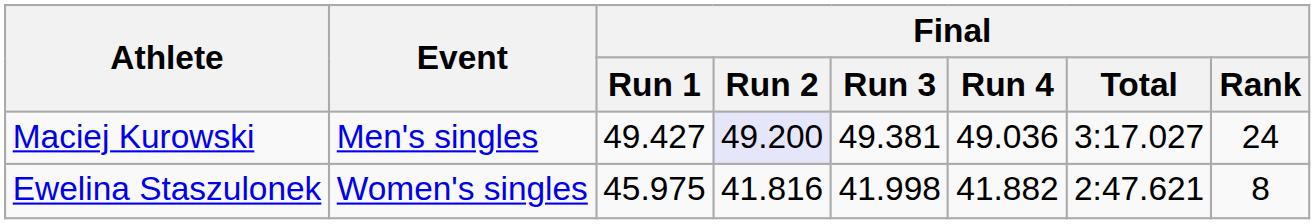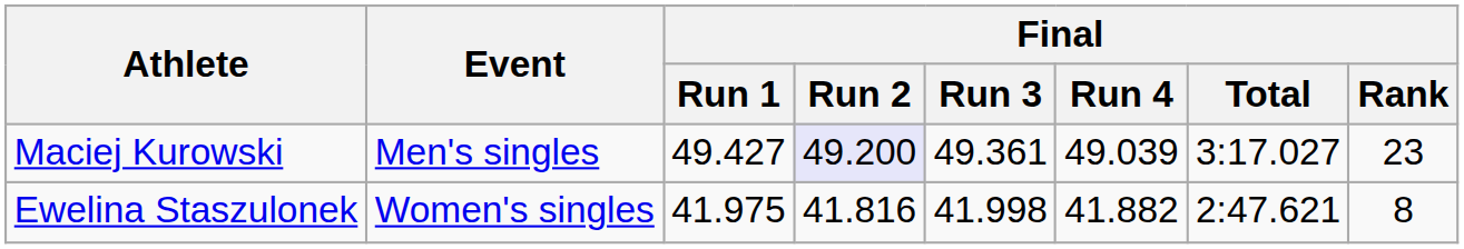 <table class="wikitable">
 <tr>
 <th rowspan="2">Athlete</th>
 <th rowspan="2">Event</th>
 <th colspan="6">Final</th>
 </tr>
 <tr>
 <th>Run 1</th>
 <th>Run 2</th>
 <th>Run 3</th>
 <th>Run 4</th>
 <th>Total</th>
 <th>Rank</th>
 </tr>
 <tr>
 <td><a href='#'>Maciej Kurowski</a></td>
 <td><a href='#'>Men's singles</a></td>
 <td align="center">49.427</td>
 <td align="center" style="background: lavender;">49.200</td>
-<td align="center">49.381</td>
-<td align="center">49.036</td>
+<td align="center">49.361</td>
+<td align="center">49.039</td>
 <td align="center">3:17.027</td>
-<td align="center">24</td>
+<td align="center">23</td>
 </tr>
 <tr>
 <td><a href='#'>Ewelina Staszulonek</a></td>
 <td><a href='#'>Women's singles</a></td>
-<td align="center">45.975</td>
+<td align="center">41.975</td>
 <td align="center">41.816</td>
 <td align="center">41.998</td>
 <td align="center">41.882</td>
 <td align="center">2:47.621</td>
 <td align="center">8</td>
 </tr>
 </table>
